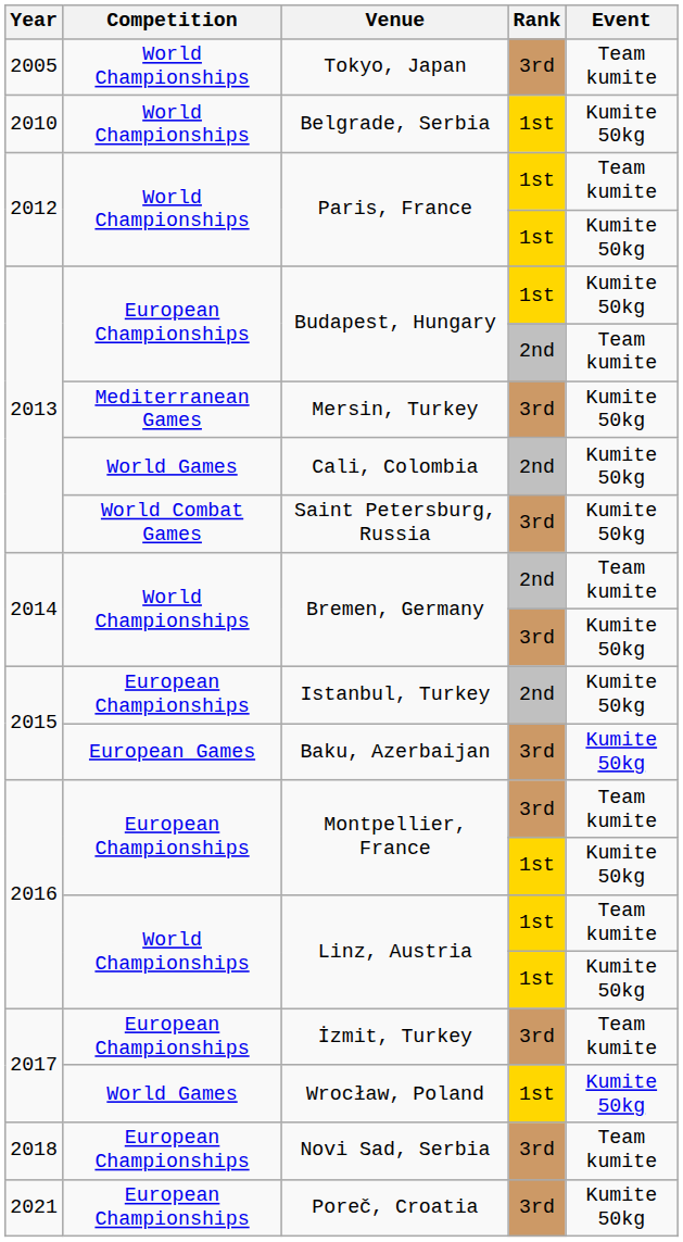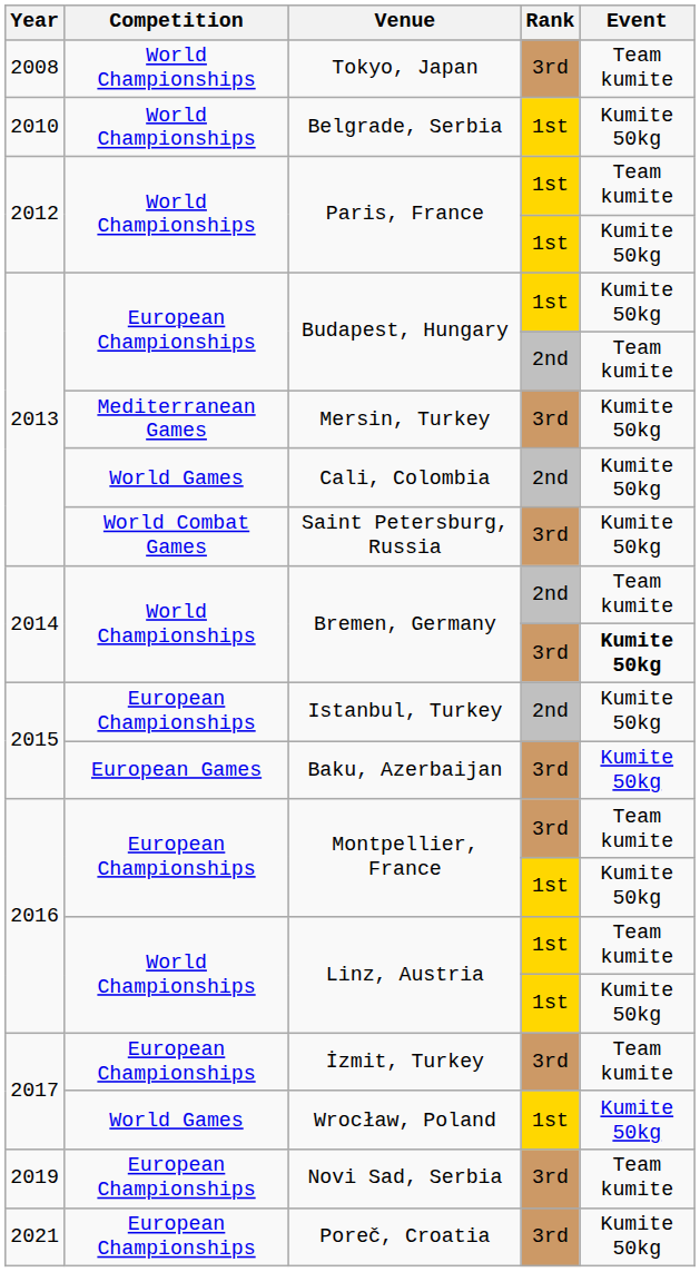 <table class="wikitable sortable" width=45% style="font-size:90%; text-align:center;">
 <tr>
 <th>Year</th>
 <th>Competition</th>
 <th>Venue</th>
 <th>Rank</th>
 <th>Event</th>
 </tr>
 <tr>
-<td>2005</td>
+<td>2008</td>
 <td><a href='#'>World Championships</a></td>
 <td>Tokyo, Japan</td>
 <td bgcolor="cc9966">3rd</td>
 <td>Team kumite</td>
 </tr>
 <tr>
 <td>2010</td>
 <td><a href='#'>World Championships</a></td>
 <td>Belgrade, Serbia</td>
 <td bgcolor="gold">1st</td>
 <td>Kumite 50kg</td>
 </tr>
 <tr>
 <td rowspan=2>2012</td>
 <td rowspan=2><a href='#'>World Championships</a></td>
 <td rowspan=2>Paris, France</td>
 <td bgcolor="gold">1st</td>
 <td>Team kumite</td>
 </tr>
 <tr>
 <td bgcolor="gold">1st</td>
 <td>Kumite 50kg</td>
 </tr>
 <tr>
 <td rowspan=5>2013</td>
 <td rowspan=2><a href='#'>European Championships</a></td>
 <td rowspan=2>Budapest, Hungary</td>
 <td bgcolor="gold">1st</td>
 <td>Kumite 50kg</td>
 </tr>
 <tr>
 <td bgcolor="silver">2nd</td>
 <td>Team kumite</td>
 </tr>
 <tr>
 <td><a href='#'>Mediterranean Games</a></td>
 <td>Mersin, Turkey</td>
 <td bgcolor="cc9966">3rd</td>
 <td>Kumite 50kg</td>
 </tr>
 <tr>
 <td><a href='#'>World Games</a></td>
 <td>Cali, Colombia</td>
 <td bgcolor="silver">2nd</td>
 <td>Kumite 50kg</td>
 </tr>
 <tr>
 <td><a href='#'>World Combat Games</a></td>
 <td>Saint Petersburg, Russia</td>
 <td bgcolor="cc9966">3rd</td>
 <td>Kumite 50kg</td>
 </tr>
 <tr>
 <td rowspan=2>2014</td>
 <td rowspan=2><a href='#'>World Championships</a></td>
 <td rowspan=2>Bremen, Germany</td>
 <td bgcolor="silver">2nd</td>
 <td>Team kumite</td>
 </tr>
 <tr>
 <td bgcolor="cc9966">3rd</td>
-<td>Kumite 50kg</td>
+<td><strong>Kumite 50kg</strong></td>
 </tr>
 <tr>
 <td rowspan=2>2015</td>
 <td><a href='#'>European Championships</a></td>
 <td>Istanbul, Turkey</td>
 <td bgcolor="silver">2nd</td>
 <td>Kumite 50kg</td>
 </tr>
 <tr>
 <td><a href='#'>European Games</a></td>
 <td>Baku, Azerbaijan</td>
 <td bgcolor="cc9966">3rd</td>
 <td><a href='#'>Kumite 50kg</a></td>
 </tr>
 <tr>
 <td rowspan=4>2016</td>
 <td rowspan=2><a href='#'>European Championships</a></td>
 <td rowspan=2>Montpellier, France</td>
 <td bgcolor="cc9966">3rd</td>
 <td>Team kumite</td>
 </tr>
 <tr>
 <td bgcolor="gold">1st</td>
 <td>Kumite 50kg</td>
 </tr>
 <tr>
 <td rowspan=2><a href='#'>World Championships</a></td>
 <td rowspan=2>Linz, Austria</td>
 <td bgcolor="gold">1st</td>
 <td>Team kumite</td>
 </tr>
 <tr>
 <td bgcolor="gold">1st</td>
 <td>Kumite 50kg</td>
 </tr>
 <tr>
 <td rowspan=2>2017</td>
 <td><a href='#'>European Championships</a></td>
 <td>İzmit, Turkey</td>
 <td bgcolor="cc9966">3rd</td>
 <td>Team kumite</td>
 </tr>
 <tr>
 <td><a href='#'>World Games</a></td>
 <td>Wrocław, Poland</td>
 <td bgcolor="gold">1st</td>
 <td><a href='#'>Kumite 50kg</a></td>
 </tr>
 <tr>
-<td>2018</td>
+<td>2019</td>
 <td><a href='#'>European Championships</a></td>
 <td>Novi Sad, Serbia</td>
 <td bgcolor="cc9966">3rd</td>
 <td>Team kumite</td>
 </tr>
 <tr>
 <td>2021</td>
 <td><a href='#'>European Championships</a></td>
 <td>Poreč, Croatia</td>
 <td bgcolor="cc9966">3rd</td>
 <td>Kumite 50kg</td>
 </tr>
 </table>
